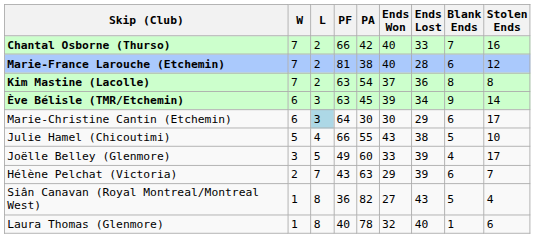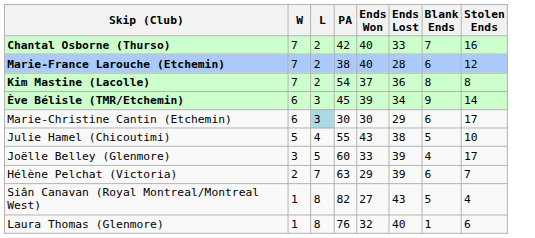 <table class="wikitable">
 <tr>
 <th bgcolor="#efefef" width="320">Skip (Club)</th>
 <th bgcolor="#efefef" width="20">W</th>
 <th bgcolor="#efefef" width="20">L</th>
-<th bgcolor="#efefef" width="20">PF</th>
 <th bgcolor="#efefef" width="20">PA</th>
 <th bgcolor="#efefef" width="20">Ends <br> Won</th>
 <th bgcolor="#efefef" width="20">Ends <br> Lost</th>
 <th bgcolor="#efefef" width="20">Blank <br> Ends</th>
 <th bgcolor="#efefef" width="20">Stolen <br> Ends</th>
 </tr>
 <tr bgcolor="#ccffcc">
 <td><strong>Chantal Osborne (Thurso)</strong></td>
 <td>7</td>
 <td>2</td>
-<td>66</td>
 <td>42</td>
 <td>40</td>
 <td>33</td>
 <td>7</td>
 <td>16</td>
 </tr>
 <tr bgcolor="#aac9fc">
 <td><strong>Marie-France Larouche (Etchemin)</strong></td>
 <td>7</td>
 <td>2</td>
-<td>81</td>
 <td>38</td>
 <td>40</td>
 <td>28</td>
 <td>6</td>
 <td>12</td>
 </tr>
 <tr bgcolor="#ccffcc">
 <td><strong>Kim Mastine (Lacolle)</strong></td>
 <td>7</td>
 <td>2</td>
-<td>63</td>
 <td>54</td>
 <td>37</td>
 <td>36</td>
 <td>8</td>
 <td>8</td>
 </tr>
 <tr bgcolor="#ccffcc">
 <td><strong>Ève Bélisle (TMR/Etchemin)</strong></td>
 <td>6</td>
 <td>3</td>
-<td>63</td>
 <td>45</td>
 <td>39</td>
 <td>34</td>
 <td>9</td>
 <td>14</td>
 </tr>
 <tr>
 <td>Marie-Christine Cantin (Etchemin)</td>
 <td>6</td>
 <td style="background: lightblue;">3</td>
-<td>64</td>
 <td>30</td>
 <td>30</td>
 <td>29</td>
 <td>6</td>
 <td>17</td>
 </tr>
 <tr>
 <td>Julie Hamel (Chicoutimi)</td>
 <td>5</td>
 <td>4</td>
-<td>66</td>
 <td>55</td>
 <td>43</td>
 <td>38</td>
 <td>5</td>
 <td>10</td>
 </tr>
 <tr>
 <td>Joëlle Belley (Glenmore)</td>
 <td>3</td>
 <td>5</td>
-<td>49</td>
 <td>60</td>
 <td>33</td>
 <td>39</td>
 <td>4</td>
 <td>17</td>
 </tr>
 <tr>
 <td>Hélène Pelchat (Victoria)</td>
 <td>2</td>
 <td>7</td>
-<td>43</td>
 <td>63</td>
 <td>29</td>
 <td>39</td>
 <td>6</td>
 <td>7</td>
 </tr>
 <tr>
 <td>Siân Canavan (Royal Montreal/Montreal West)</td>
 <td>1</td>
 <td>8</td>
-<td>36</td>
 <td>82</td>
 <td>27</td>
 <td>43</td>
 <td>5</td>
 <td>4</td>
 </tr>
 <tr>
 <td>Laura Thomas (Glenmore)</td>
 <td>1</td>
 <td>8</td>
-<td>40</td>
-<td>78</td>
+<td>76</td>
 <td>32</td>
 <td>40</td>
 <td>1</td>
 <td>6</td>
 </tr>
 </table>
